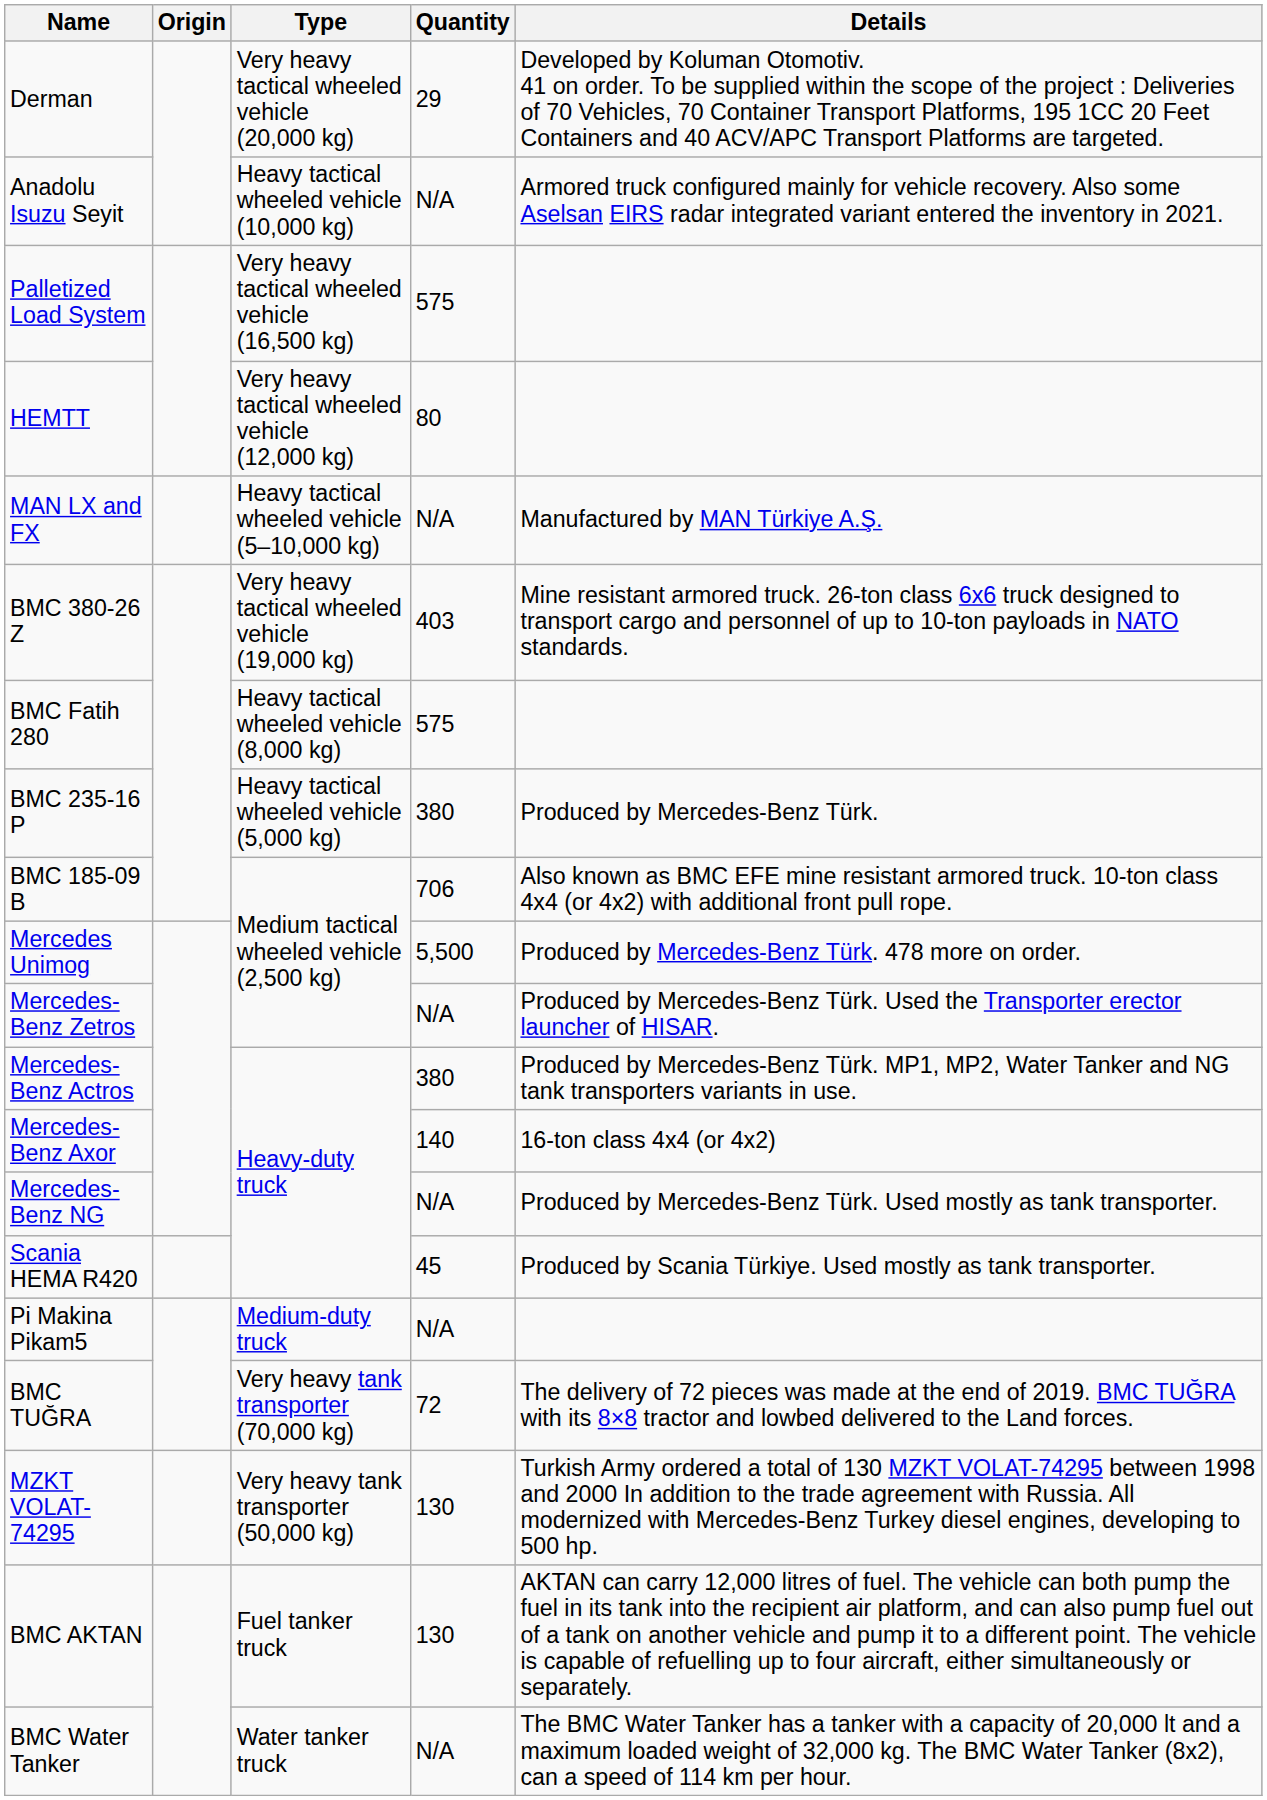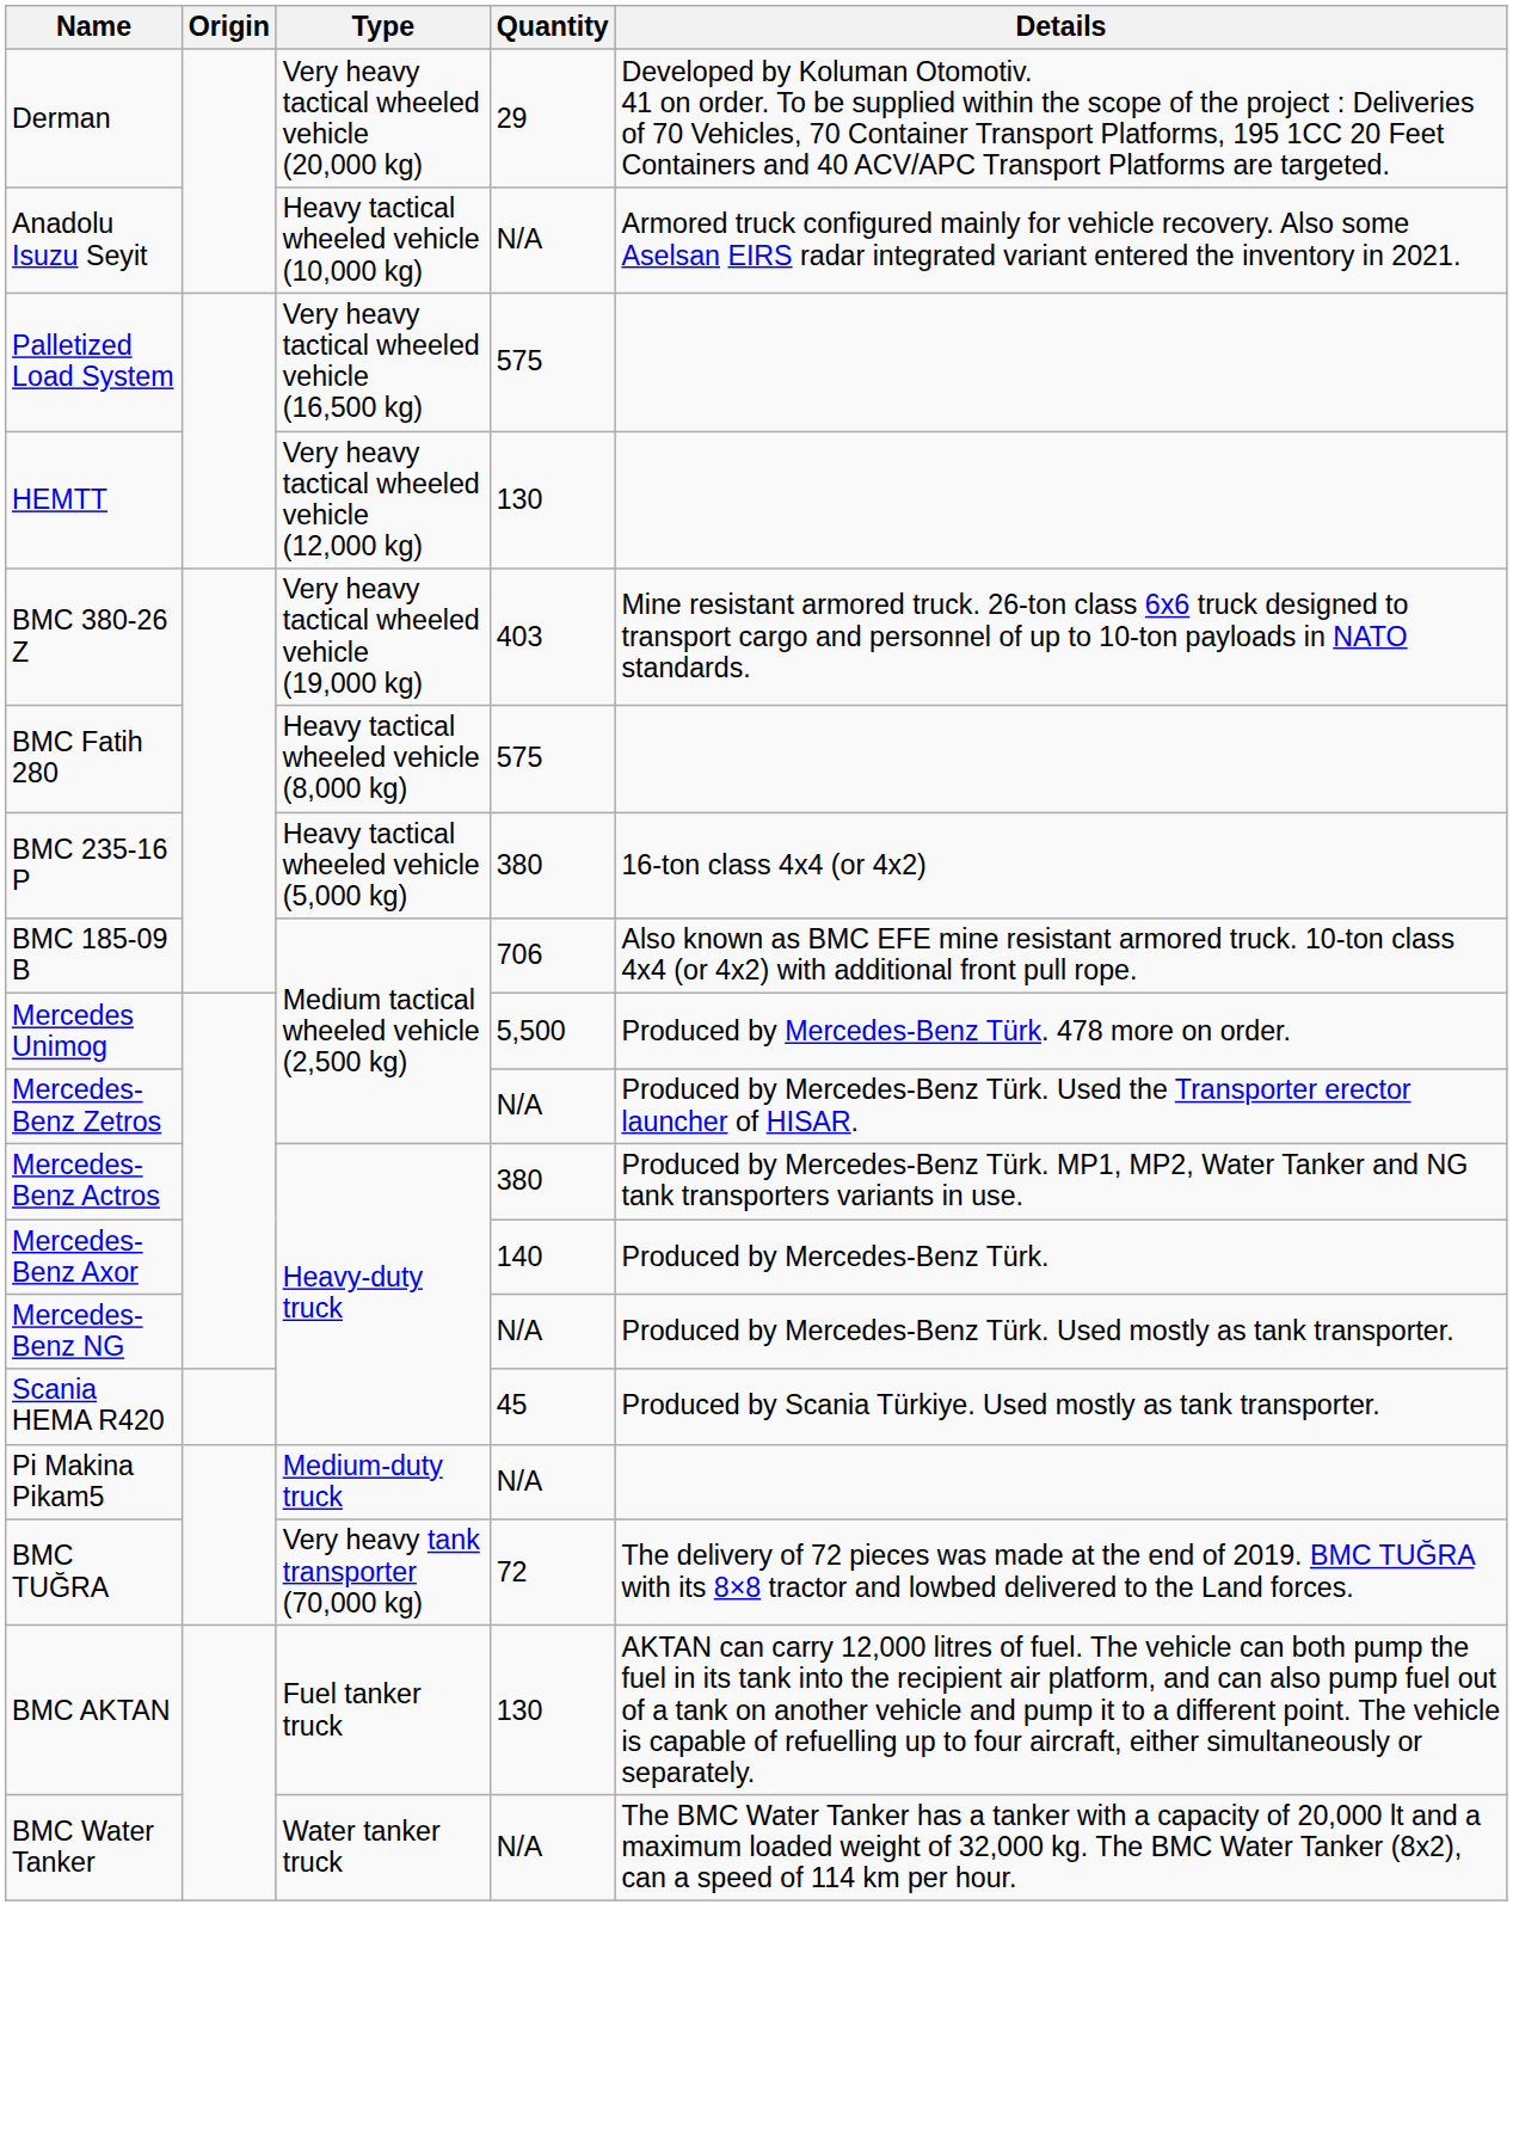 <table class="wikitable">
 <tr>
 <th>Name</th>
 <th>Origin</th>
 <th>Type</th>
 <th>Quantity</th>
 <th>Details</th>
 </tr>
 <tr>
 <td>Derman</td>
 <td rowspan="2"></td>
 <td>Very heavy tactical wheeled vehicle<br>(20,000 kg)</td>
 <td>29</td>
 <td>Developed by Koluman Otomotiv.<br>41 on order. To be supplied within the scope of the project : Deliveries of 70 Vehicles, 70 Container Transport Platforms, 195 1CC 20 Feet Containers and 40 ACV/APC Transport Platforms are targeted.</td>
 </tr>
 <tr>
 <td>Anadolu <a href='#'>Isuzu</a> Seyit</td>
 <td>Heavy tactical wheeled vehicle<br>(10,000 kg)</td>
 <td>N/A</td>
 <td>Armored truck configured mainly for vehicle recovery. Also some <a href='#'>Aselsan</a> <a href='#'>EIRS</a> radar integrated variant entered the inventory in 2021.</td>
 </tr>
 <tr>
 <td><a href='#'>Palletized Load System</a></td>
 <td rowspan="2"></td>
 <td>Very heavy tactical wheeled vehicle<br>(16,500 kg)</td>
 <td>575</td>
 <td></td>
 </tr>
 <tr>
 <td><a href='#'>HEMTT</a></td>
 <td>Very heavy tactical wheeled vehicle<br>(12,000 kg)</td>
-<td>80</td>
+<td>130</td>
 <td></td>
-</tr>
-<tr>
-<td><a href='#'>MAN LX and FX</a></td>
-<td><br></td>
-<td>Heavy tactical wheeled vehicle<br>(5–10,000 kg)</td>
-<td>N/A</td>
-<td>Manufactured by <a href='#'>MAN Türkiye A.Ş.</a></td>
 </tr>
 <tr>
 <td>BMC 380-26 Z</td>
 <td rowspan="4"></td>
 <td>Very heavy tactical wheeled vehicle<br>(19,000 kg)</td>
 <td>403</td>
 <td>Mine resistant armored truck. 26-ton class <a href='#'>6x6</a> truck designed to transport cargo and personnel of up to 10-ton payloads in <a href='#'>NATO</a> standards.</td>
 </tr>
 <tr>
 <td>BMC Fatih 280</td>
 <td>Heavy tactical wheeled vehicle<br>(8,000 kg)</td>
 <td>575</td>
 <td></td>
 </tr>
 <tr>
 <td>BMC 235-16 P</td>
 <td>Heavy tactical wheeled vehicle<br>(5,000 kg)</td>
 <td>380</td>
-<td>Produced by Mercedes-Benz Türk.</td>
+<td>16-ton class 4x4 (or 4x2)</td>
 </tr>
 <tr>
 <td>BMC 185-09 B</td>
 <td rowspan="3">Medium tactical wheeled vehicle<br>(2,500 kg)</td>
 <td>706</td>
 <td>Also known as BMC EFE mine resistant armored truck. 10-ton class 4x4 (or 4x2) with additional front pull rope.</td>
 </tr>
 <tr>
 <td><a href='#'>Mercedes Unimog</a></td>
 <td rowspan="5"><br></td>
 <td>5,500</td>
 <td>Produced by <a href='#'>Mercedes-Benz Türk</a>. 478 more on order.</td>
 </tr>
 <tr>
 <td><a href='#'>Mercedes-Benz Zetros</a></td>
 <td>N/A</td>
 <td>Produced by Mercedes-Benz Türk. Used the <a href='#'>Transporter erector launcher</a> of <a href='#'>HISAR</a>.</td>
 </tr>
 <tr>
 <td><a href='#'>Mercedes-Benz Actros</a></td>
 <td rowspan="4"><a href='#'>Heavy-duty truck</a></td>
 <td>380</td>
 <td>Produced by Mercedes-Benz Türk. MP1, MP2, Water Tanker and NG tank transporters variants in use.</td>
 </tr>
 <tr>
 <td><a href='#'>Mercedes-Benz Axor</a></td>
 <td>140</td>
-<td>16-ton class 4x4 (or 4x2)</td>
+<td>Produced by Mercedes-Benz Türk.</td>
 </tr>
 <tr>
 <td><a href='#'>Mercedes-Benz NG</a></td>
 <td>N/A</td>
 <td>Produced by Mercedes-Benz Türk. Used mostly as tank transporter.</td>
 </tr>
 <tr>
 <td><a href='#'>Scania</a> HEMA R420</td>
 <td><br></td>
 <td>45</td>
 <td>Produced by Scania Türkiye. Used mostly as tank transporter.</td>
 </tr>
 <tr>
 <td>Pi Makina Pikam5</td>
 <td rowspan="2"></td>
 <td><a href='#'>Medium-duty truck</a></td>
 <td>N/A</td>
 <td></td>
 </tr>
 <tr>
 <td>BMC TUĞRA</td>
 <td>Very heavy <a href='#'>tank transporter</a><br>(70,000 kg)</td>
 <td>72</td>
 <td>The delivery of 72 pieces was made at the end of 2019. <a href='#'>BMC TUĞRA</a> with its <a href='#'>8×8</a> tractor and lowbed delivered to the Land forces.</td>
 </tr>
 <tr>
-<td><a href='#'>MZKT VOLAT-74295</a></td>
-<td><br></td>
-<td>Very heavy tank transporter<br>(50,000 kg)</td>
-<td>130</td>
-<td>Turkish Army ordered a total of 130 <a href='#'>MZKT VOLAT-74295</a> between 1998 and 2000 In addition to the trade agreement with Russia. All modernized with Mercedes-Benz Turkey diesel engines, developing to 500 hp.</td>
-</tr>
-<tr>
 <td>BMC AKTAN</td>
 <td rowspan="2"></td>
 <td>Fuel tanker truck</td>
 <td>130</td>
 <td>AKTAN can carry 12,000 litres of fuel. The vehicle can both pump the fuel in its tank into the recipient air platform, and can also pump fuel out of a tank on another vehicle and pump it to a different point. The vehicle is capable of refuelling up to four aircraft, either simultaneously or separately.</td>
 </tr>
 <tr>
 <td>BMC Water Tanker</td>
 <td>Water tanker truck</td>
 <td>N/A</td>
 <td>The BMC Water Tanker has a tanker with a capacity of 20,000 lt and a maximum loaded weight of 32,000 kg. The BMC Water Tanker (8x2), can a speed of 114 km per hour.</td>
 </tr>
 </table>
